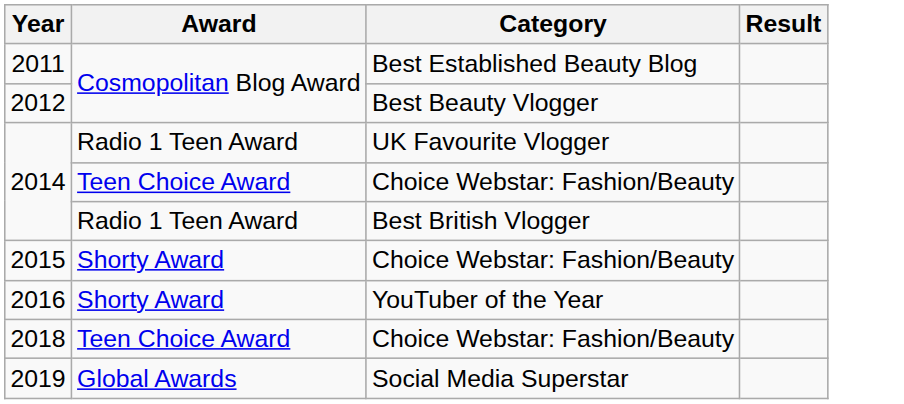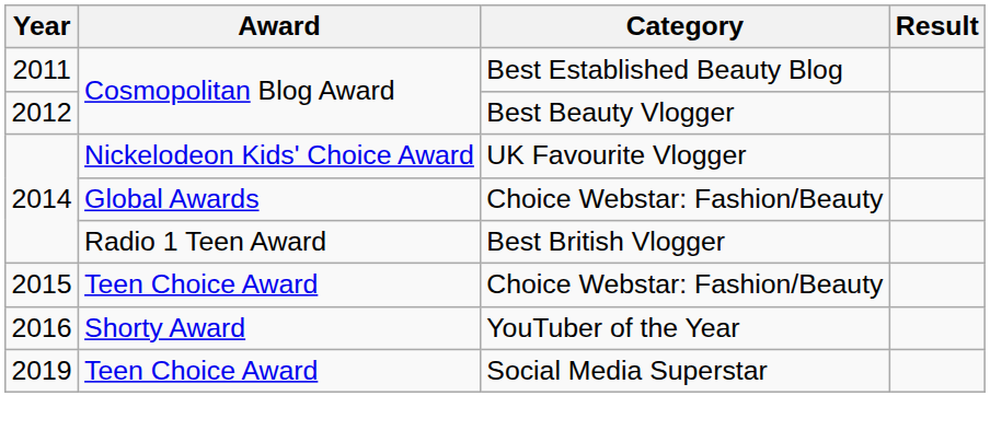 <table class="wikitable sortable plainrowheaders">
 <tr>
 <th scope="col">Year</th>
 <th scope="col">Award</th>
 <th scope="col">Category</th>
 <th scope="col">Result</th>
 </tr>
 <tr>
 <td align="center">2011</td>
 <td rowspan="2"><a href='#'>Cosmopolitan</a> Blog Award</td>
 <td>Best Established Beauty Blog</td>
 <td></td>
 </tr>
 <tr>
 <td align="center">2012</td>
 <td>Best Beauty Vlogger</td>
 <td></td>
 </tr>
 <tr>
 <td rowspan="3" align="center">2014</td>
-<td>Radio 1 Teen Award</td>
+<td><a href='#'>Nickelodeon Kids' Choice Award</a></td>
 <td>UK Favourite Vlogger</td>
 <td></td>
 </tr>
 <tr>
-<td><a href='#'>Teen Choice Award</a></td>
+<td><a href='#'>Global Awards</a></td>
 <td>Choice Webstar: Fashion/Beauty</td>
 <td></td>
 </tr>
 <tr>
 <td>Radio 1 Teen Award</td>
 <td>Best British Vlogger</td>
 <td></td>
 </tr>
 <tr>
 <td align="center">2015</td>
-<td><a href='#'>Shorty Award</a></td>
+<td><a href='#'>Teen Choice Award</a></td>
 <td>Choice Webstar: Fashion/Beauty</td>
 <td></td>
 </tr>
 <tr>
 <td align="center">2016</td>
 <td><a href='#'>Shorty Award</a></td>
 <td>YouTuber of the Year</td>
 <td></td>
 </tr>
 <tr>
-<td align="center">2018</td>
+<td align="center">2019</td>
 <td><a href='#'>Teen Choice Award</a></td>
-<td>Choice Webstar: Fashion/Beauty</td>
-<td></td>
-</tr>
-<tr>
-<td align="center">2019</td>
-<td><a href='#'>Global Awards</a></td>
 <td>Social Media Superstar</td>
 <td></td>
 </tr>
 </table>
